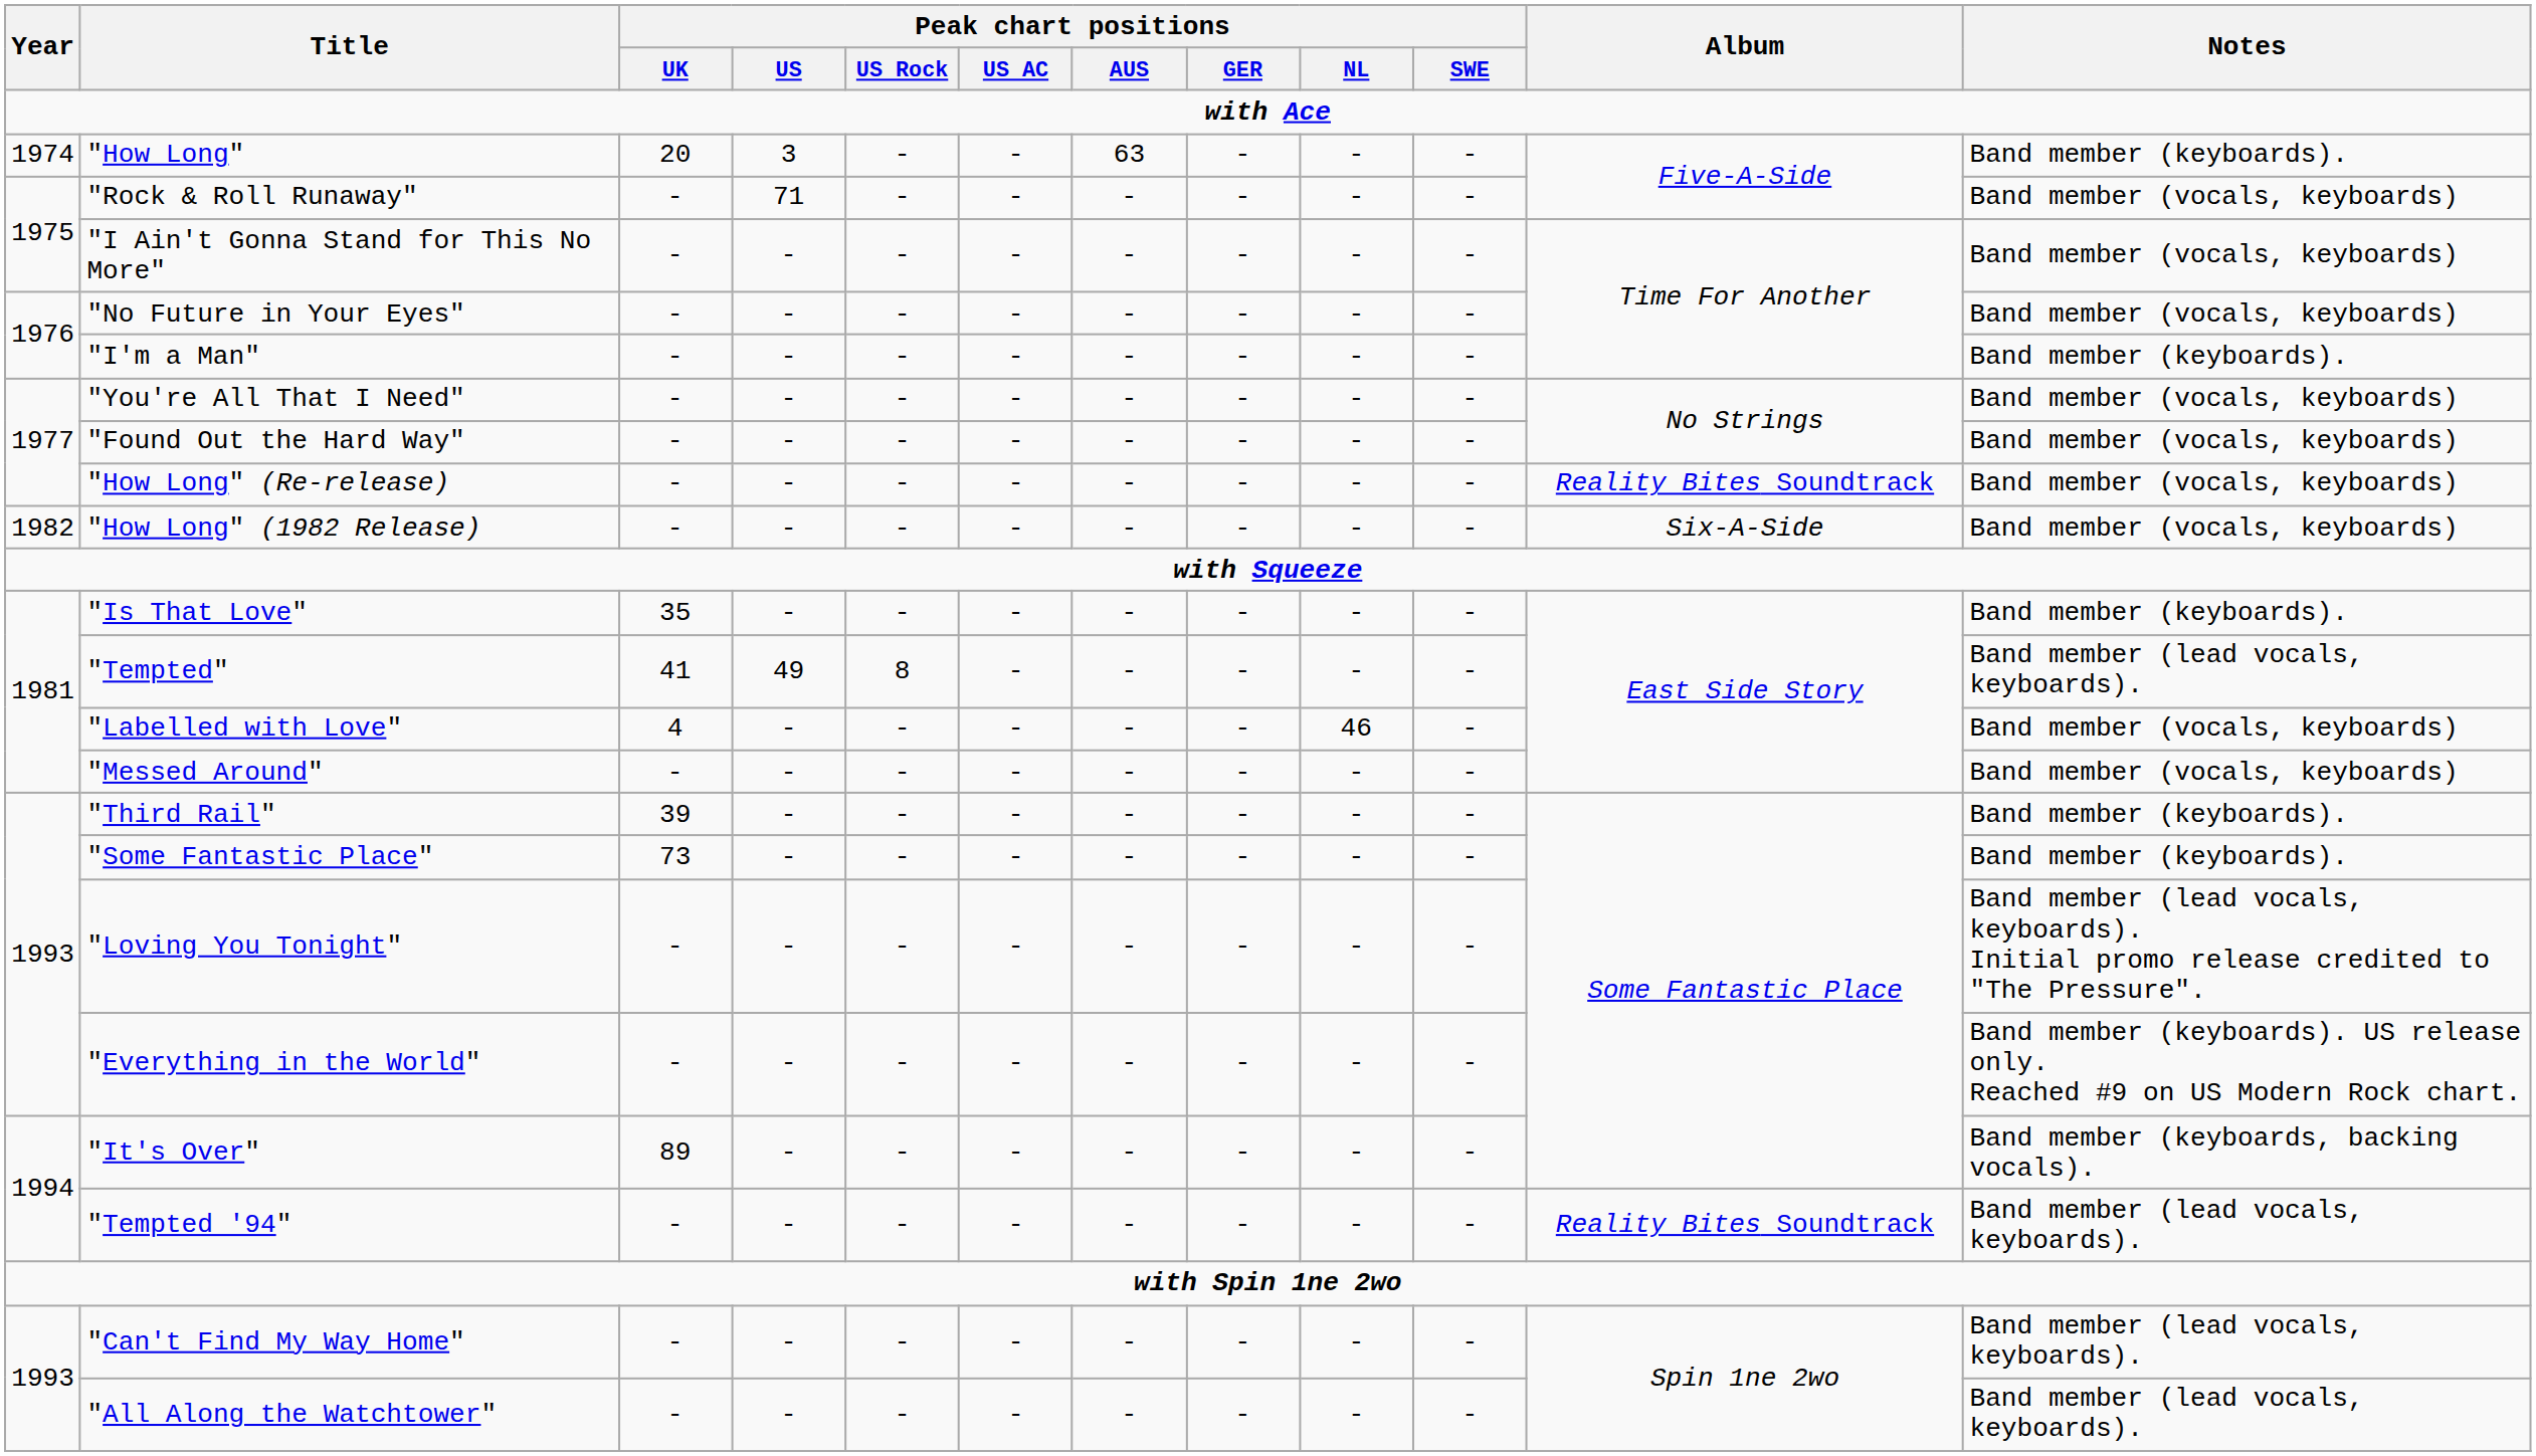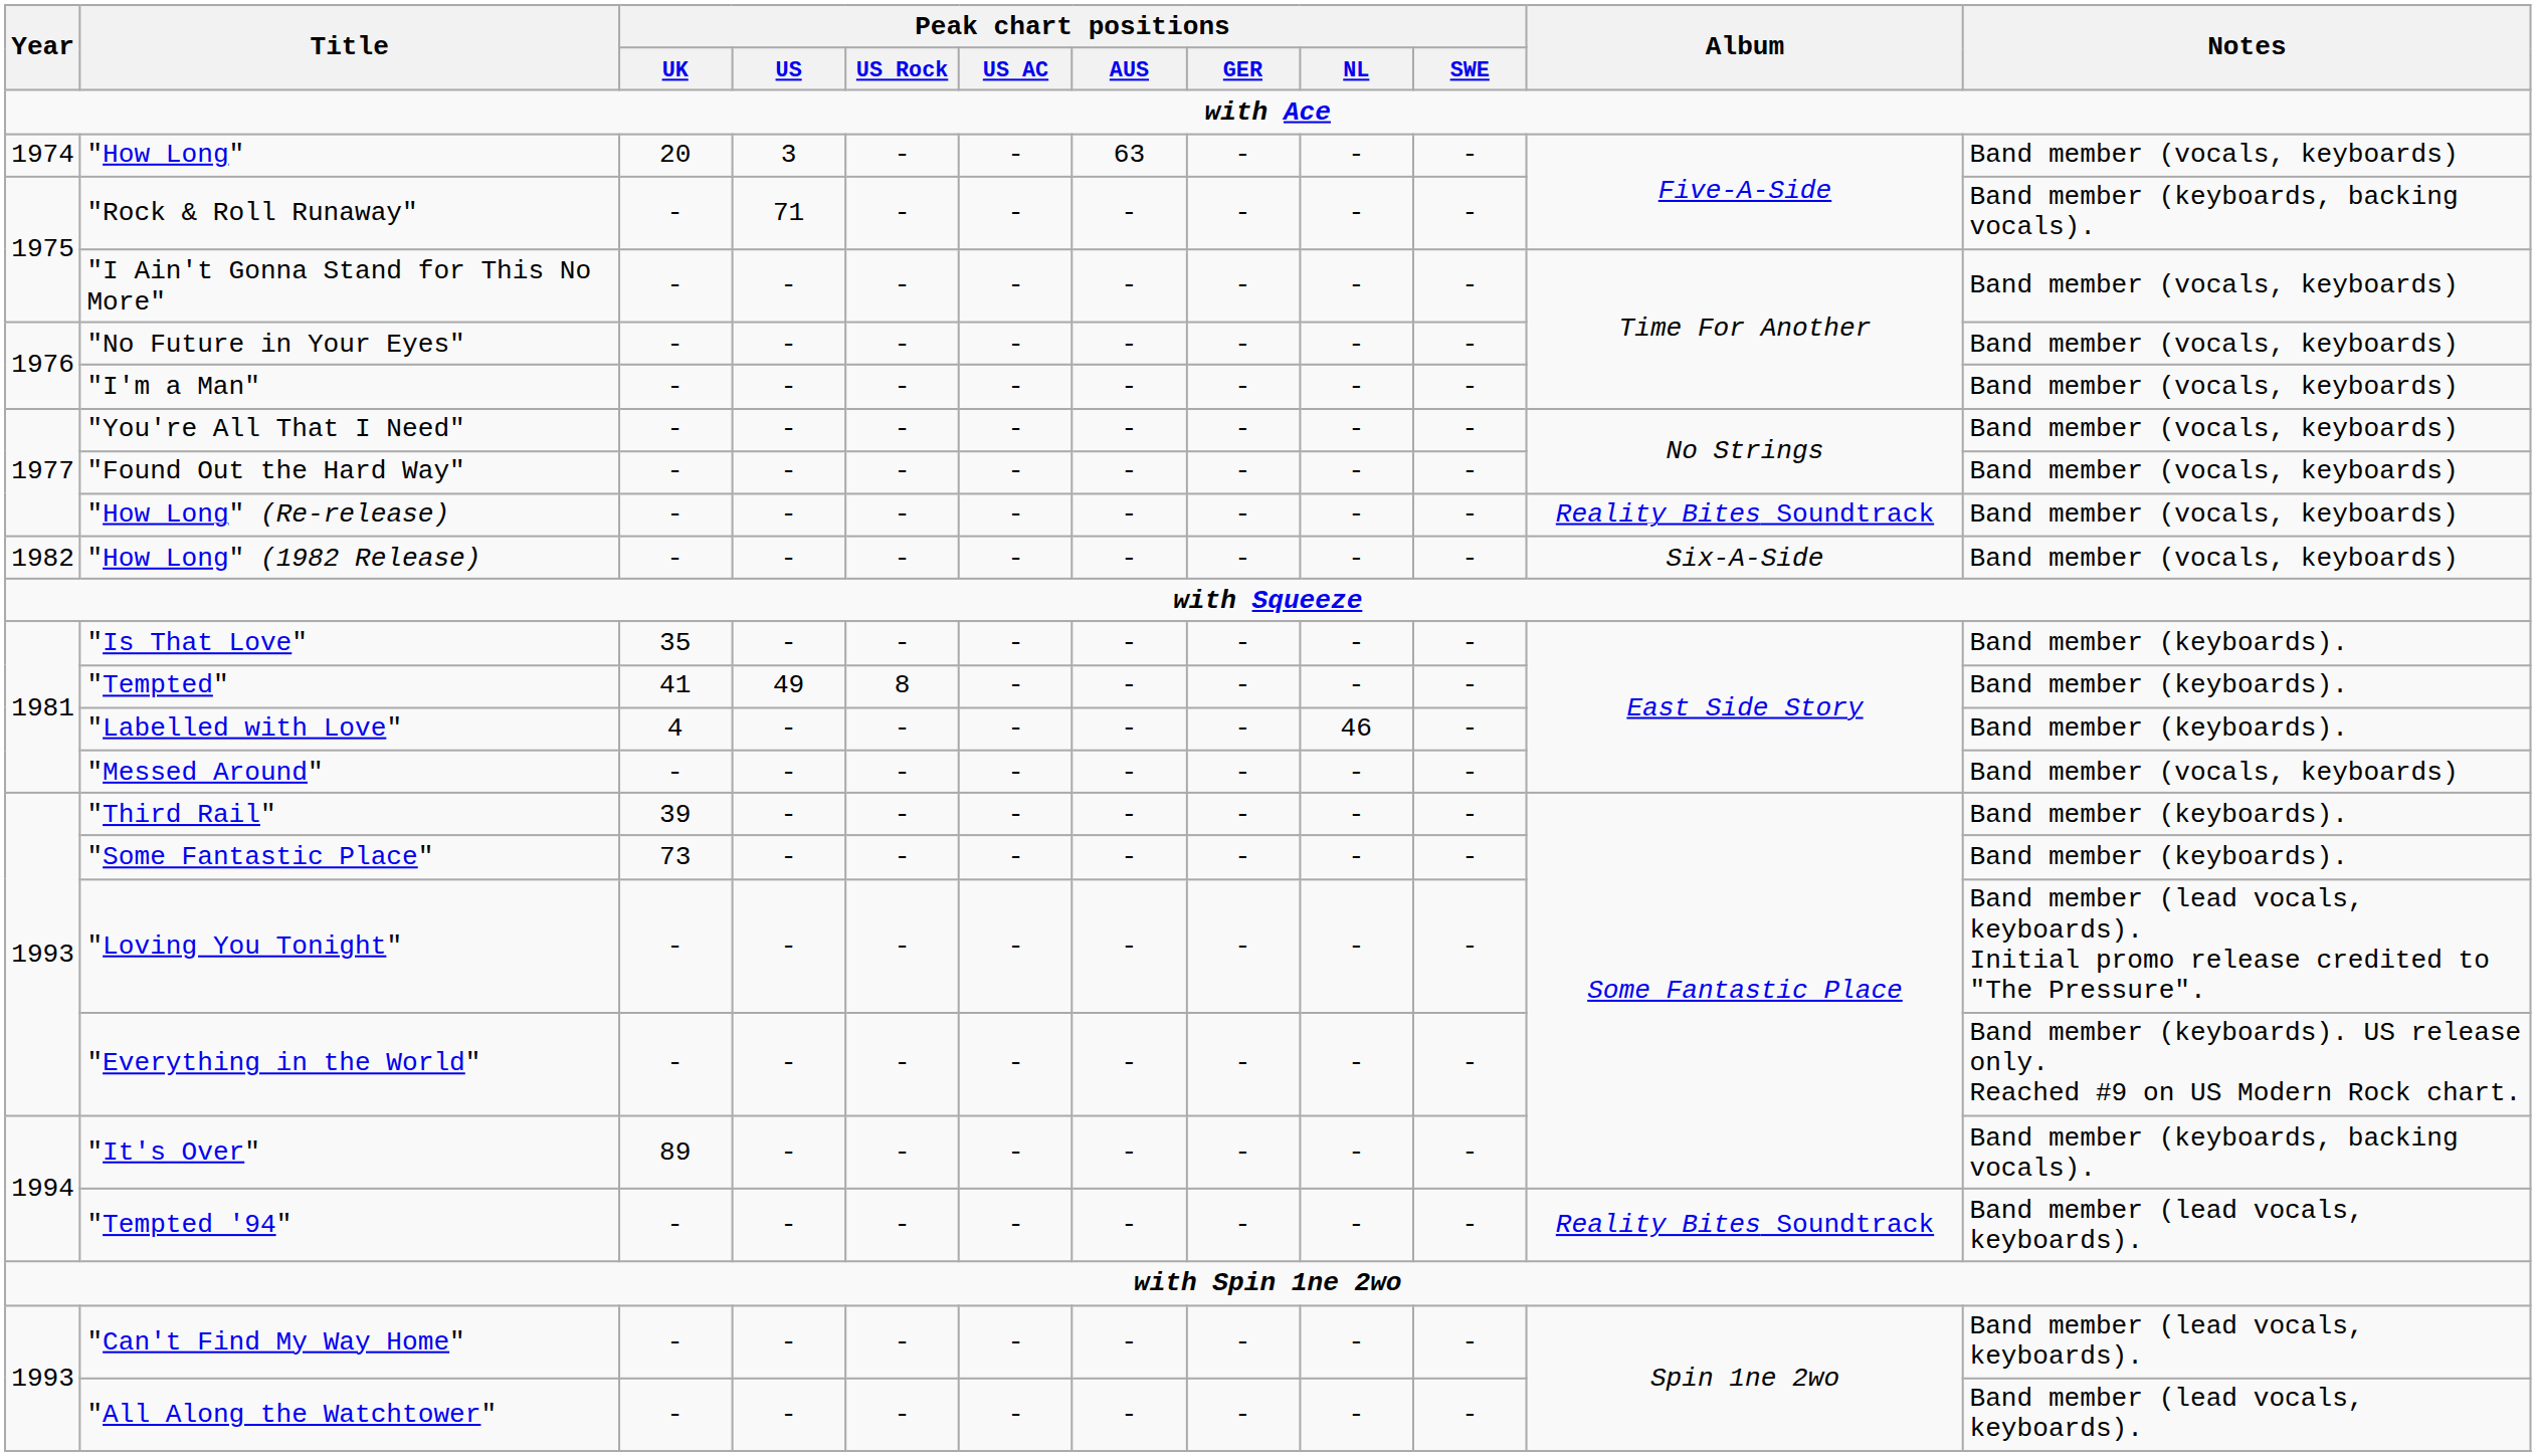 <table class="wikitable">
 <tr>
 <th rowspan="2">Year</th>
 <th rowspan="2" width="260">Title</th>
 <th colspan="8">Peak chart positions</th>
 <th rowspan="2" width="210">Album</th>
 <th rowspan="2">Notes</th>
 </tr>
 <tr>
 <th width="50"><small><a href='#'>UK</a></small></th>
 <th width="50"><small><a href='#'>US</a></small></th>
 <th width="50"><small><a href='#'>US Rock</a></small></th>
 <th width="50"><small><a href='#'>US AC</a></small></th>
 <th width="50"><small><a href='#'>AUS</a></small></th>
 <th width="50"><small><a href='#'>GER</a></small></th>
 <th width="50"><small><a href='#'>NL</a></small></th>
 <th width="50"><small><a href='#'>SWE</a></small></th>
 </tr>
 <tr>
 <td colspan="15" align="center"><strong><em>with <a href='#'>Ace</a></em></strong></td>
 </tr>
 <tr>
 <td>1974</td>
 <td>"<a href='#'>How Long</a>"</td>
 <td align="center">20</td>
 <td align="center">3</td>
 <td align="center">-</td>
 <td align="center">-</td>
 <td align="center">63</td>
 <td align="center">-</td>
 <td align="center">-</td>
 <td align="center">-</td>
 <td align="center" rowspan=2><em><a href='#'>Five-A-Side</a></em></td>
-<td>Band member (keyboards).</td>
+<td>Band member (vocals, keyboards)</td>
 </tr>
 <tr>
 <td rowspan=2>1975</td>
 <td>"Rock & Roll Runaway"</td>
 <td align="center">-</td>
 <td align="center">71</td>
 <td align="center">-</td>
 <td align="center">-</td>
 <td align="center">-</td>
 <td align="center">-</td>
 <td align="center">-</td>
 <td align="center">-</td>
-<td>Band member (vocals, keyboards)</td>
+<td>Band member (keyboards, backing vocals).</td>
 </tr>
 <tr>
 <td>"I Ain't Gonna Stand for This No More"</td>
 <td align="center">-</td>
 <td align="center">-</td>
 <td align="center">-</td>
 <td align="center">-</td>
 <td align="center">-</td>
 <td align="center">-</td>
 <td align="center">-</td>
 <td align="center">-</td>
 <td align="center" rowspan=3><em>Time For Another</em></td>
 <td>Band member (vocals, keyboards)</td>
 </tr>
 <tr>
 <td rowspan=2>1976</td>
 <td>"No Future in Your Eyes"</td>
 <td align="center">-</td>
 <td align="center">-</td>
 <td align="center">-</td>
 <td align="center">-</td>
 <td align="center">-</td>
 <td align="center">-</td>
 <td align="center">-</td>
 <td align="center">-</td>
 <td>Band member (vocals, keyboards)</td>
 </tr>
 <tr>
 <td>"I'm a Man"</td>
 <td align="center">-</td>
 <td align="center">-</td>
 <td align="center">-</td>
 <td align="center">-</td>
 <td align="center">-</td>
 <td align="center">-</td>
 <td align="center">-</td>
 <td align="center">-</td>
-<td>Band member (keyboards).</td>
+<td>Band member (vocals, keyboards)</td>
 </tr>
 <tr>
 <td rowspan=3>1977</td>
 <td>"You're All That I Need"</td>
 <td align="center">-</td>
 <td align="center">-</td>
 <td align="center">-</td>
 <td align="center">-</td>
 <td align="center">-</td>
 <td align="center">-</td>
 <td align="center">-</td>
 <td align="center">-</td>
 <td align="center" rowspan=2><em>No Strings</em></td>
 <td>Band member (vocals, keyboards)</td>
 </tr>
 <tr>
 <td>"Found Out the Hard Way"</td>
 <td align="center">-</td>
 <td align="center">-</td>
 <td align="center">-</td>
 <td align="center">-</td>
 <td align="center">-</td>
 <td align="center">-</td>
 <td align="center">-</td>
 <td align="center">-</td>
 <td>Band member (vocals, keyboards)</td>
 </tr>
 <tr>
 <td>"<a href='#'>How Long</a>" <em>(Re-release)</em></td>
 <td align="center">-</td>
 <td align="center">-</td>
 <td align="center">-</td>
 <td align="center">-</td>
 <td align="center">-</td>
 <td align="center">-</td>
 <td align="center">-</td>
 <td align="center">-</td>
 <td align="center"><a href='#'><em>Reality Bites</em> Soundtrack</a></td>
 <td>Band member (vocals, keyboards)</td>
 </tr>
 <tr>
 <td>1982</td>
 <td>"<a href='#'>How Long</a>" <em>(1982 Release)</em></td>
 <td align="center">-</td>
 <td align="center">-</td>
 <td align="center">-</td>
 <td align="center">-</td>
 <td align="center">-</td>
 <td align="center">-</td>
 <td align="center">-</td>
 <td align="center">-</td>
 <td align="center"><em>Six-A-Side</em></td>
 <td>Band member (vocals, keyboards)</td>
 </tr>
 <tr>
 <td colspan="15" align="center"><strong><em>with <a href='#'>Squeeze</a></em></strong></td>
 </tr>
 <tr>
 <td rowspan=4>1981</td>
 <td>"<a href='#'>Is That Love</a>"</td>
 <td align="center">35</td>
 <td align="center">-</td>
 <td align="center">-</td>
 <td align="center">-</td>
 <td align="center">-</td>
 <td align="center">-</td>
 <td align="center">-</td>
 <td align="center">-</td>
 <td align="center" rowspan=4><em><a href='#'>East Side Story</a></em></td>
 <td>Band member (keyboards).</td>
 </tr>
 <tr>
 <td>"<a href='#'>Tempted</a>"</td>
 <td align="center">41</td>
 <td align="center">49</td>
 <td align="center">8</td>
 <td align="center">-</td>
 <td align="center">-</td>
 <td align="center">-</td>
 <td align="center">-</td>
 <td align="center">-</td>
-<td>Band member (lead vocals, keyboards).</td>
+<td>Band member (keyboards).</td>
 </tr>
 <tr>
 <td>"<a href='#'>Labelled with Love</a>"</td>
 <td align="center">4</td>
 <td align="center">-</td>
 <td align="center">-</td>
 <td align="center">-</td>
 <td align="center">-</td>
 <td align="center">-</td>
 <td align="center">46</td>
 <td align="center">-</td>
-<td>Band member (vocals, keyboards)</td>
+<td>Band member (keyboards).</td>
 </tr>
 <tr>
 <td>"<a href='#'>Messed Around</a>"</td>
 <td align="center">-</td>
 <td align="center">-</td>
 <td align="center">-</td>
 <td align="center">-</td>
 <td align="center">-</td>
 <td align="center">-</td>
 <td align="center">-</td>
 <td align="center">-</td>
 <td>Band member (vocals, keyboards)</td>
 </tr>
 <tr>
 <td rowspan=4>1993</td>
 <td>"<a href='#'>Third Rail</a>"</td>
 <td align="center">39</td>
 <td align="center">-</td>
 <td align="center">-</td>
 <td align="center">-</td>
 <td align="center">-</td>
 <td align="center">-</td>
 <td align="center">-</td>
 <td align="center">-</td>
 <td align="center" rowspan=5><em><a href='#'>Some Fantastic Place</a></em></td>
 <td>Band member (keyboards).</td>
 </tr>
 <tr>
 <td>"<a href='#'>Some Fantastic Place</a>"</td>
 <td align="center">73</td>
 <td align="center">-</td>
 <td align="center">-</td>
 <td align="center">-</td>
 <td align="center">-</td>
 <td align="center">-</td>
 <td align="center">-</td>
 <td align="center">-</td>
 <td>Band member (keyboards).</td>
 </tr>
 <tr>
 <td>"<a href='#'>Loving You Tonight</a>"</td>
 <td align="center">-</td>
 <td align="center">-</td>
 <td align="center">-</td>
 <td align="center">-</td>
 <td align="center">-</td>
 <td align="center">-</td>
 <td align="center">-</td>
 <td align="center">-</td>
 <td>Band member (lead vocals, keyboards). <br>Initial promo release credited to "The Pressure".</td>
 </tr>
 <tr>
 <td>"<a href='#'>Everything in the World</a>"</td>
 <td align="center">-</td>
 <td align="center">-</td>
 <td align="center">-</td>
 <td align="center">-</td>
 <td align="center">-</td>
 <td align="center">-</td>
 <td align="center">-</td>
 <td align="center">-</td>
 <td>Band member (keyboards). US release only. <br>Reached #9 on US Modern Rock chart.</td>
 </tr>
 <tr>
 <td rowspan=2>1994</td>
 <td>"<a href='#'>It's Over</a>"</td>
 <td align="center">89</td>
 <td align="center">-</td>
 <td align="center">-</td>
 <td align="center">-</td>
 <td align="center">-</td>
 <td align="center">-</td>
 <td align="center">-</td>
 <td align="center">-</td>
 <td>Band member (keyboards, backing vocals).</td>
 </tr>
 <tr>
 <td>"<a href='#'>Tempted '94</a>"</td>
 <td align="center">-</td>
 <td align="center">-</td>
 <td align="center">-</td>
 <td align="center">-</td>
 <td align="center">-</td>
 <td align="center">-</td>
 <td align="center">-</td>
 <td align="center">-</td>
 <td align="center"><a href='#'><em>Reality Bites</em> Soundtrack</a></td>
 <td>Band member (lead vocals, keyboards).</td>
 </tr>
 <tr>
 <td colspan="15" align="center"><strong><em>with Spin 1ne 2wo</em></strong></td>
 </tr>
 <tr>
 <td rowspan=2>1993</td>
 <td>"<a href='#'>Can't Find My Way Home</a>"</td>
 <td align="center">-</td>
 <td align="center">-</td>
 <td align="center">-</td>
 <td align="center">-</td>
 <td align="center">-</td>
 <td align="center">-</td>
 <td align="center">-</td>
 <td align="center">-</td>
 <td align="center" rowspan=2><em>Spin 1ne 2wo</em></td>
 <td>Band member (lead vocals, keyboards).</td>
 </tr>
 <tr>
 <td>"<a href='#'>All Along the Watchtower</a>"</td>
 <td align="center">-</td>
 <td align="center">-</td>
 <td align="center">-</td>
 <td align="center">-</td>
 <td align="center">-</td>
 <td align="center">-</td>
 <td align="center">-</td>
 <td align="center">-</td>
 <td>Band member (lead vocals, keyboards).</td>
 </tr>
 <tr>
 </tr>
 </table>
